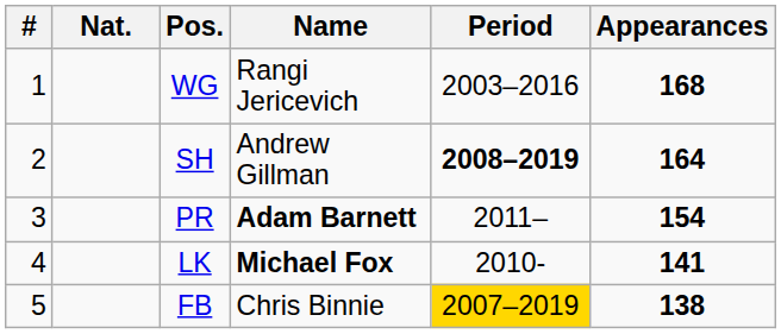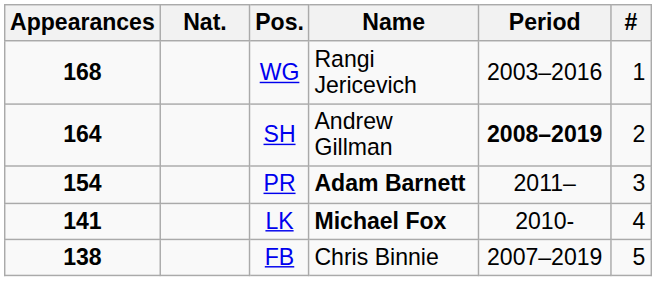 <table class="wikitable sortable" style="text-align:center">
 <tr>
-<th width=20>#</th>
+<th>Appearances</th>
 <th width=55>Nat.</th>
 <th>Pos.</th>
 <th width=110>Name</th>
 <th width=85>Period</th>
-<th>Appearances</th>
+<th width=20>#</th>
 </tr>
 <tr>
-<td style="text-align:right">1</td>
+<td><strong>168</strong></td>
 <td></td>
 <td><a href='#'>WG</a></td>
 <td style="text-align:left">Rangi Jericevich</td>
 <td>2003–2016</td>
-<td><strong>168</strong></td>
+<td style="text-align:right">1</td>
 </tr>
 <tr>
-<td style="text-align:right">2</td>
+<td><strong>164</strong></td>
 <td></td>
 <td><a href='#'>SH</a></td>
 <td style="text-align:left">Andrew Gillman</td>
 <td><strong>2008–2019</strong></td>
-<td><strong>164</strong></td>
+<td style="text-align:right">2</td>
 </tr>
 <tr>
-<td style="text-align:right">3</td>
+<td><strong>154</strong></td>
 <td></td>
 <td><a href='#'>PR</a></td>
 <td style="text-align:left"><strong>Adam Barnett</strong></td>
 <td>2011–</td>
-<td><strong>154</strong></td>
+<td style="text-align:right">3</td>
 </tr>
 <tr>
-<td style="text-align:right">4</td>
+<td><strong>141</strong></td>
 <td></td>
 <td><a href='#'>LK</a></td>
 <td style="text-align:left"><strong>Michael Fox</strong></td>
 <td>2010-</td>
-<td><strong>141</strong></td>
+<td style="text-align:right">4</td>
 </tr>
 <tr>
-<td style="text-align:right">5</td>
+<td><strong>138</strong></td>
 <td></td>
 <td><a href='#'>FB</a></td>
 <td style="text-align:left">Chris Binnie</td>
-<td style="background: gold;">2007–2019</td>
-<td><strong>138</strong></td>
+<td>2007–2019</td>
+<td style="text-align:right">5</td>
 </tr>
 </table>
